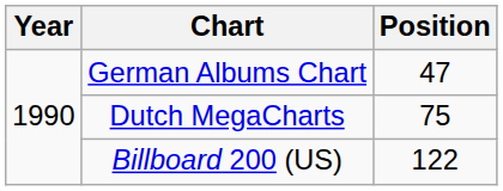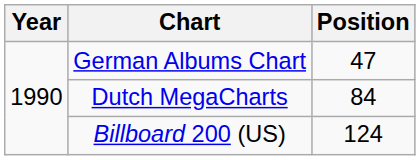 <table class="wikitable">
 <tr>
 <th>Year</th>
 <th>Chart</th>
 <th>Position</th>
 </tr>
 <tr>
 <td align="center" rowspan="3">1990</td>
 <td align="center"><a href='#'>German Albums Chart</a></td>
 <td align="center">47</td>
 </tr>
 <tr>
 <td align="center"><a href='#'>Dutch MegaCharts</a></td>
-<td align="center">75</td>
+<td align="center">84</td>
 </tr>
 <tr>
 <td align="center"><a href='#'><em>Billboard</em> 200</a> (US)</td>
-<td align="center">122</td>
+<td align="center">124</td>
 </tr>
 </table>
